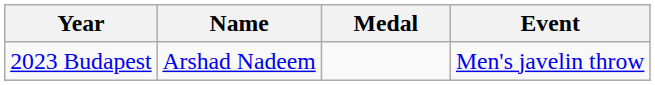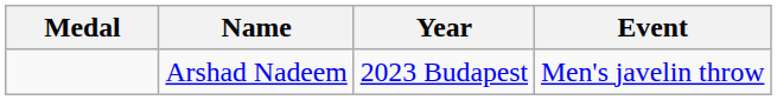 <table class="wikitable sortable">
 <tr>
+<th style="width:5em;">Medal</th>
+<th>Name</th>
 <th>Year</th>
-<th>Name</th>
-<th style="width:5em;">Medal</th>
 <th>Event</th>
 </tr>
 <tr>
+<td></td>
+<td><a href='#'>Arshad Nadeem</a></td>
 <td><a href='#'>2023 Budapest</a></td>
-<td><a href='#'>Arshad Nadeem</a></td>
-<td></td>
 <td><a href='#'>Men's javelin throw</a></td>
 </tr>
 </table>
